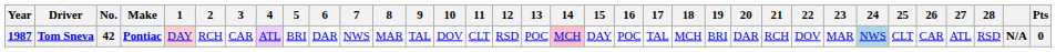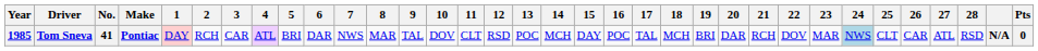 <table class="wikitable" style="text-align:center; font-size:75%">
 <tr>
 <th>Year</th>
 <th>Driver</th>
 <th>No.</th>
 <th>Make</th>
 <th>1</th>
 <th>2</th>
 <th>3</th>
 <th>4</th>
 <th>5</th>
 <th>6</th>
 <th>7</th>
 <th>8</th>
 <th>9</th>
 <th>10</th>
 <th>11</th>
 <th>12</th>
 <th>13</th>
 <th>14</th>
 <th>15</th>
 <th>16</th>
 <th>17</th>
 <th>18</th>
 <th>19</th>
 <th>20</th>
 <th>21</th>
 <th>22</th>
 <th>23</th>
 <th>24</th>
 <th>25</th>
 <th>26</th>
 <th>27</th>
 <th>28</th>
 <th></th>
 <th>Pts</th>
 </tr>
 <tr>
-<th><a href='#'>1987</a></th>
+<th><a href='#'>1985</a></th>
 <th><a href='#'>Tom Sneva</a></th>
-<th>42</th>
+<th>41</th>
 <th><a href='#'>Pontiac</a></th>
 <td style="background:#FFCFCF;"><a href='#'>DAY</a><br></td>
 <td><a href='#'>RCH</a></td>
 <td><a href='#'>CAR</a></td>
 <td style="background:#EFCFFF;"><a href='#'>ATL</a><br></td>
 <td><a href='#'>BRI</a></td>
 <td><a href='#'>DAR</a></td>
 <td><a href='#'>NWS</a></td>
 <td><a href='#'>MAR</a></td>
 <td><a href='#'>TAL</a></td>
 <td><a href='#'>DOV</a></td>
 <td><a href='#'>CLT</a></td>
 <td><a href='#'>RSD</a></td>
 <td><a href='#'>POC</a></td>
-<td style="background: pink;"><a href='#'>MCH</a></td>
+<td><a href='#'>MCH</a></td>
 <td><a href='#'>DAY</a></td>
 <td><a href='#'>POC</a></td>
 <td><a href='#'>TAL</a></td>
 <td><a href='#'>MCH</a></td>
 <td><a href='#'>BRI</a></td>
 <td><a href='#'>DAR</a></td>
 <td><a href='#'>RCH</a></td>
 <td><a href='#'>DOV</a></td>
 <td><a href='#'>MAR</a></td>
 <td style="background: lightblue;"><a href='#'>NWS</a></td>
 <td><a href='#'>CLT</a></td>
 <td><a href='#'>CAR</a></td>
 <td><a href='#'>ATL</a></td>
 <td><a href='#'>RSD</a></td>
 <th>N/A</th>
 <th>0</th>
 </tr>
 </table>
